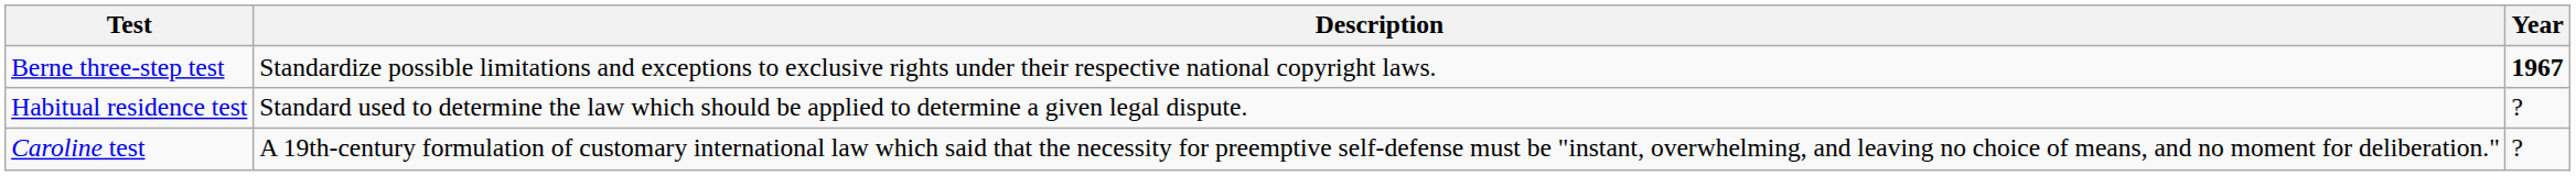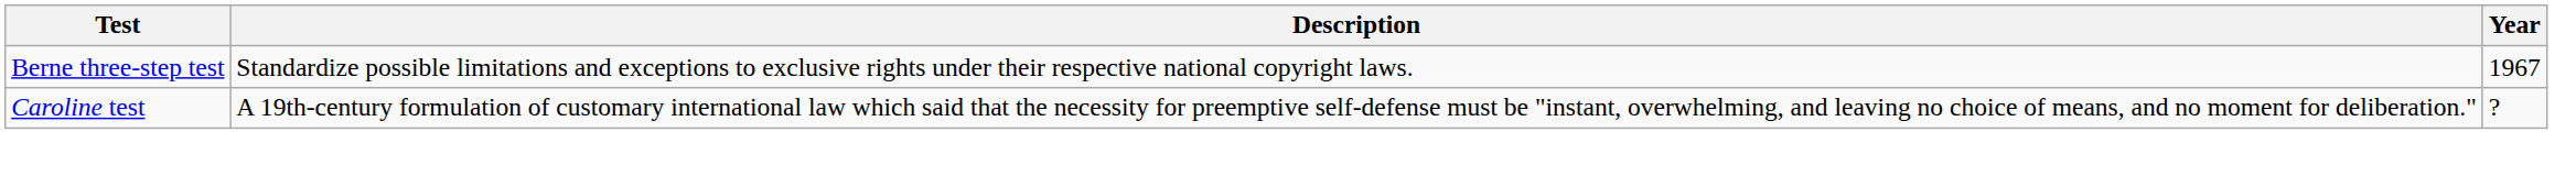 <table class="wikitable sortable">
 <tr>
 <th>Test</th>
 <th>Description</th>
 <th>Year</th>
 </tr>
 <tr>
 <td><a href='#'>Berne three-step test</a></td>
 <td>Standardize possible limitations and exceptions to exclusive rights under their respective national copyright laws.</td>
-<td><strong>1967</strong></td>
-</tr>
-<tr>
-<td><a href='#'> Habitual residence test</a></td>
-<td>Standard used to determine the law which should be applied to determine a given legal dispute.</td>
-<td>?</td>
+<td>1967</td>
 </tr>
 <tr>
 <td><a href='#'><em>Caroline</em> test</a></td>
 <td>A 19th-century formulation of customary international law which said that the necessity for preemptive self-defense must be "instant, overwhelming, and leaving no choice of means, and no moment for deliberation."</td>
 <td>?</td>
 </tr>
 </table>
